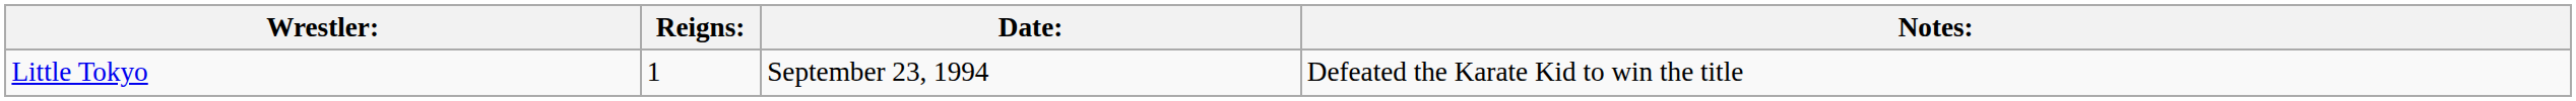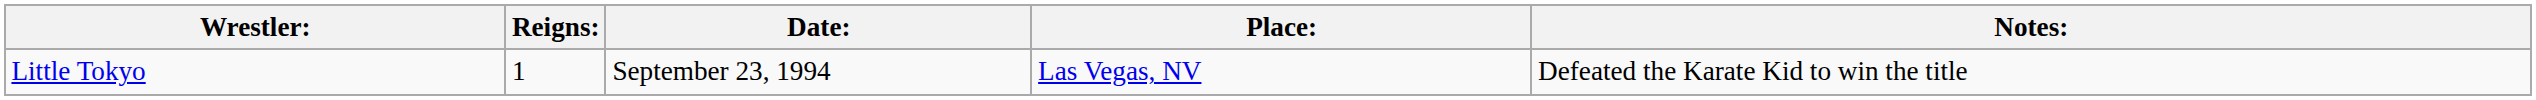 <table class="sortable wikitable" style="font-size:85%; text-align:left; width:100%;">
 <tr>
 <th width=20%>Wrestler:</th>
 <th width=3%>Reigns:</th>
 <th width=17%>Date:</th>
+<th width=20%>Place:</th>
 <th width=40%>Notes:</th>
 </tr>
 <tr>
 <td><a href='#'>Little Tokyo</a></td>
 <td>1</td>
 <td>September 23, 1994</td>
+<td><a href='#'>Las Vegas, NV</a></td>
 <td>Defeated the Karate Kid to win the title</td>
 </tr>
 </table>
